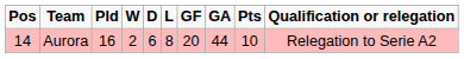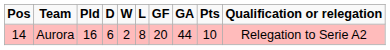 <table class="wikitable" style="text-align: center;">
 <tr>
 <td><strong>Pos</strong></td>
 <td><strong>Team</strong></td>
 <td><strong>Pld</strong></td>
+<td><strong>D</strong></td>
 <td><strong>W</strong></td>
-<td><strong>D</strong></td>
 <td><strong>L</strong></td>
 <td><strong>GF</strong></td>
 <td><strong>GA</strong></td>
 <td><strong>Pts</strong></td>
 <td><strong>Qualification or relegation</strong></td>
 </tr>
 <tr style="background:#FFBBBB;">
 <td>14</td>
 <td>Aurora</td>
 <td>16</td>
+<td>6</td>
 <td>2</td>
-<td>6</td>
 <td>8</td>
 <td>20</td>
 <td>44</td>
 <td>10</td>
 <td>Relegation to Serie A2</td>
 </tr>
 </table>
